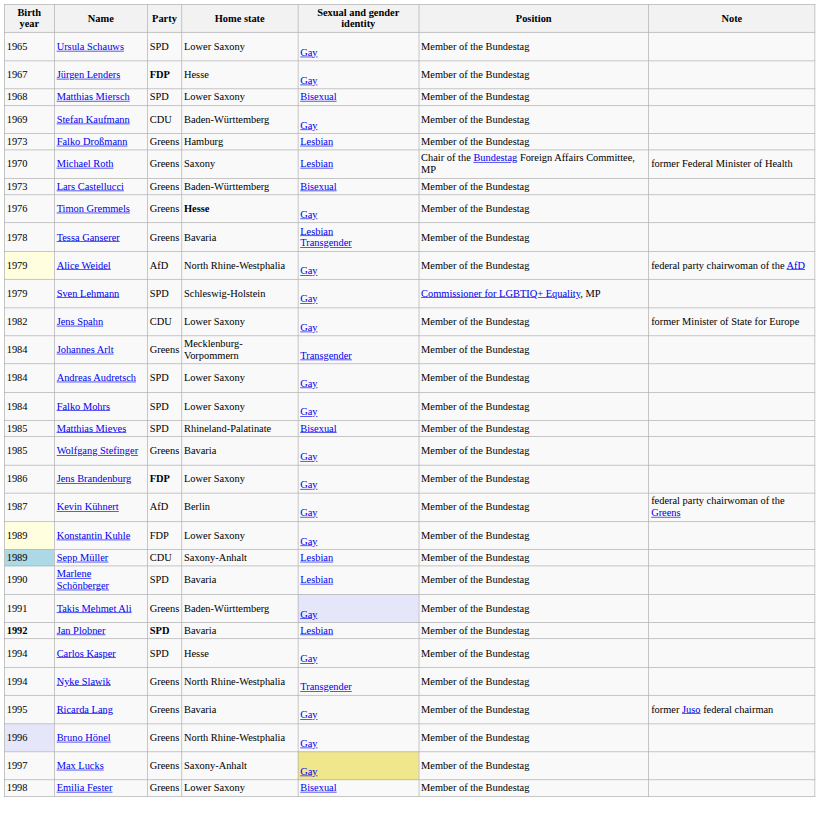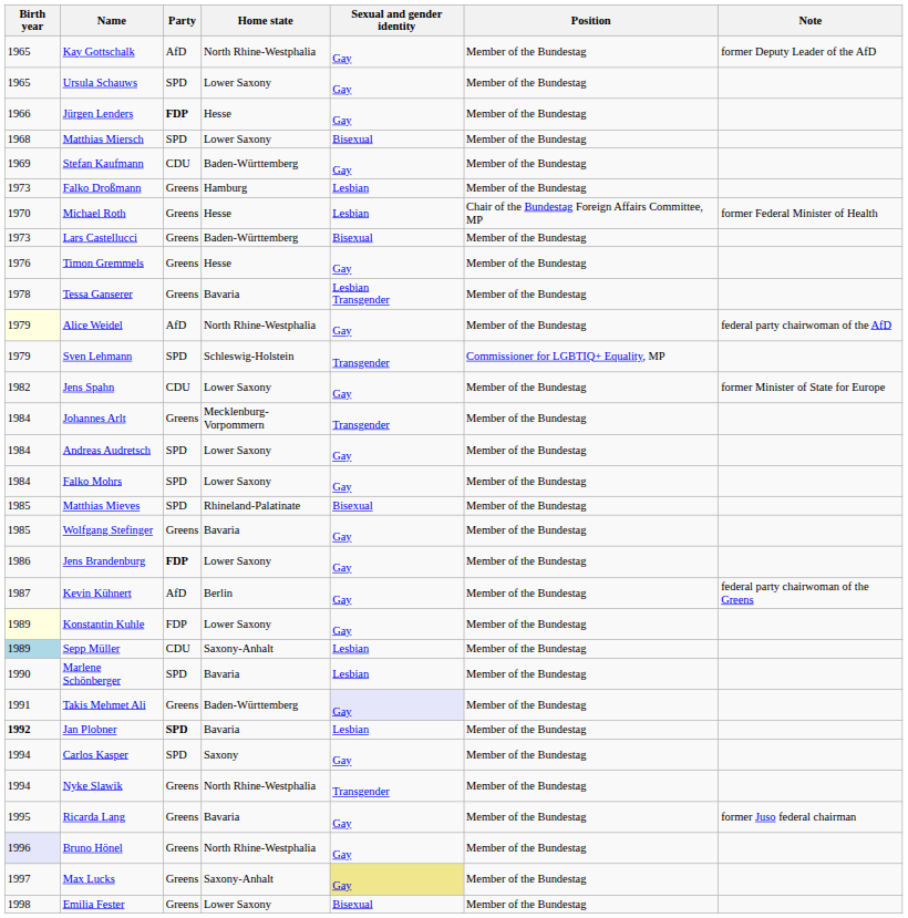 <table class="wikitable sortable">
 <tr>
 <th>Birth year</th>
 <th>Name</th>
 <th>Party</th>
 <th>Home state</th>
 <th>Sexual and gender identity</th>
 <th>Position</th>
 <th>Note</th>
 </tr>
 <tr>
 <td>1965</td>
+<td><a href='#'>Kay Gottschalk</a></td>
+<td>AfD</td>
+<td>North Rhine-Westphalia</td>
+<td><br> <a href='#'>Gay</a></td>
+<td>Member of the Bundestag</td>
+<td>former Deputy Leader of the AfD</td>
+</tr>
+<tr>
+<td>1965</td>
 <td><a href='#'>Ursula Schauws</a></td>
 <td>SPD</td>
 <td>Lower Saxony</td>
 <td><br> <a href='#'>Gay</a></td>
 <td>Member of the Bundestag</td>
 <td></td>
 </tr>
 <tr>
-<td>1967</td>
+<td>1966</td>
 <td><a href='#'>Jürgen Lenders</a></td>
 <td><strong>FDP</strong></td>
 <td>Hesse</td>
 <td><br> <a href='#'>Gay</a></td>
 <td>Member of the Bundestag</td>
 <td></td>
 </tr>
 <tr>
 <td>1968</td>
 <td><a href='#'>Matthias Miersch</a></td>
 <td>SPD</td>
 <td>Lower Saxony</td>
 <td> <a href='#'>Bisexual</a></td>
 <td>Member of the Bundestag</td>
 <td></td>
 </tr>
 <tr>
 <td>1969</td>
 <td><a href='#'>Stefan Kaufmann</a></td>
 <td>CDU</td>
 <td>Baden-Württemberg</td>
 <td><br> <a href='#'>Gay</a></td>
 <td>Member of the Bundestag</td>
 <td></td>
 </tr>
 <tr>
 <td>1973</td>
 <td><a href='#'>Falko Droßmann</a></td>
 <td>Greens</td>
 <td>Hamburg</td>
 <td> <a href='#'>Lesbian</a></td>
 <td>Member of the Bundestag</td>
 <td></td>
 </tr>
 <tr>
 <td>1970</td>
 <td><a href='#'>Michael Roth</a></td>
 <td>Greens</td>
-<td>Saxony</td>
+<td>Hesse</td>
 <td> <a href='#'>Lesbian</a></td>
 <td>Chair of the <a href='#'>Bundestag</a> Foreign Affairs Committee, MP</td>
 <td>former Federal Minister of Health</td>
 </tr>
 <tr>
 <td>1973</td>
 <td><a href='#'>Lars Castellucci</a></td>
 <td>Greens</td>
 <td>Baden-Württemberg</td>
 <td> <a href='#'>Bisexual</a></td>
 <td>Member of the Bundestag</td>
 <td></td>
 </tr>
 <tr>
 <td>1976</td>
 <td><a href='#'>Timon Gremmels</a></td>
 <td>Greens</td>
-<td><strong>Hesse</strong></td>
+<td>Hesse</td>
 <td><br> <a href='#'>Gay</a></td>
 <td>Member of the Bundestag</td>
 <td></td>
 </tr>
 <tr>
 <td>1978</td>
 <td><a href='#'>Tessa Ganserer</a></td>
 <td>Greens</td>
 <td>Bavaria</td>
 <td> <a href='#'>Lesbian</a><br> <a href='#'>Transgender</a></td>
 <td>Member of the Bundestag</td>
 <td></td>
 </tr>
 <tr>
 <td style="background: lightyellow;">1979</td>
 <td><a href='#'>Alice Weidel</a></td>
 <td>AfD</td>
 <td>North Rhine-Westphalia</td>
 <td><br> <a href='#'>Gay</a></td>
 <td>Member of the Bundestag</td>
 <td>federal party chairwoman of the <a href='#'>AfD</a></td>
 </tr>
 <tr>
 <td>1979</td>
 <td><a href='#'>Sven Lehmann</a></td>
 <td>SPD</td>
 <td>Schleswig-Holstein</td>
-<td><br> <a href='#'>Gay</a></td>
+<td><br> <a href='#'>Transgender</a></td>
 <td><a href='#'>Commissioner for LGBTIQ+ Equality</a>, MP</td>
 <td></td>
 </tr>
 <tr>
 <td>1982</td>
 <td><a href='#'>Jens Spahn</a></td>
 <td>CDU</td>
 <td>Lower Saxony</td>
 <td><br> <a href='#'>Gay</a></td>
 <td>Member of the Bundestag</td>
 <td>former Minister of State for Europe</td>
 </tr>
 <tr>
 <td>1984</td>
 <td><a href='#'>Johannes Arlt</a></td>
 <td>Greens</td>
 <td>Mecklenburg-Vorpommern</td>
 <td><br> <a href='#'>Transgender</a></td>
 <td>Member of the Bundestag</td>
 <td></td>
 </tr>
 <tr>
 <td>1984</td>
 <td><a href='#'>Andreas Audretsch</a></td>
 <td>SPD</td>
 <td>Lower Saxony</td>
 <td><br> <a href='#'>Gay</a></td>
 <td>Member of the Bundestag</td>
 <td></td>
 </tr>
 <tr>
 <td>1984</td>
 <td><a href='#'>Falko Mohrs</a></td>
 <td>SPD</td>
 <td>Lower Saxony</td>
 <td><br> <a href='#'>Gay</a></td>
 <td>Member of the Bundestag</td>
 <td></td>
 </tr>
 <tr>
 <td>1985</td>
 <td><a href='#'>Matthias Mieves</a></td>
 <td>SPD</td>
 <td>Rhineland-Palatinate</td>
 <td> <a href='#'>Bisexual</a></td>
 <td>Member of the Bundestag</td>
 <td></td>
 </tr>
 <tr>
 <td>1985</td>
 <td><a href='#'>Wolfgang Stefinger</a></td>
 <td>Greens</td>
 <td>Bavaria</td>
 <td><br> <a href='#'>Gay</a></td>
 <td>Member of the Bundestag</td>
 <td></td>
 </tr>
 <tr>
 <td>1986</td>
 <td><a href='#'>Jens Brandenburg</a></td>
 <td><strong>FDP</strong></td>
 <td>Lower Saxony</td>
 <td><br> <a href='#'>Gay</a></td>
 <td>Member of the Bundestag</td>
 <td></td>
 </tr>
 <tr>
 <td>1987</td>
 <td><a href='#'>Kevin Kühnert</a></td>
 <td>AfD</td>
 <td>Berlin</td>
 <td><br> <a href='#'>Gay</a></td>
 <td>Member of the Bundestag</td>
 <td>federal party chairwoman of the <a href='#'>Greens</a></td>
 </tr>
 <tr>
 <td style="background: lightyellow;">1989</td>
 <td><a href='#'>Konstantin Kuhle</a></td>
 <td>FDP</td>
 <td>Lower Saxony</td>
 <td><br> <a href='#'>Gay</a></td>
 <td>Member of the Bundestag</td>
 <td></td>
 </tr>
 <tr>
 <td style="background: lightblue;">1989</td>
 <td><a href='#'>Sepp Müller</a></td>
 <td>CDU</td>
 <td>Saxony-Anhalt</td>
 <td> <a href='#'>Lesbian</a></td>
 <td>Member of the Bundestag</td>
 <td></td>
 </tr>
 <tr>
 <td>1990</td>
 <td><a href='#'>Marlene Schönberger</a></td>
 <td>SPD</td>
 <td>Bavaria</td>
 <td> <a href='#'>Lesbian</a></td>
 <td>Member of the Bundestag</td>
 <td></td>
 </tr>
 <tr>
 <td>1991</td>
 <td><a href='#'>Takis Mehmet Ali</a></td>
 <td>Greens</td>
 <td>Baden-Württemberg</td>
 <td style="background: lavender;"><br> <a href='#'>Gay</a></td>
 <td>Member of the Bundestag</td>
 <td></td>
 </tr>
 <tr>
 <td><strong>1992</strong></td>
 <td><a href='#'>Jan Plobner</a></td>
 <td><strong>SPD</strong></td>
 <td>Bavaria</td>
 <td> <a href='#'>Lesbian</a></td>
 <td>Member of the Bundestag</td>
 <td></td>
 </tr>
 <tr>
 <td>1994</td>
 <td><a href='#'>Carlos Kasper</a></td>
 <td>SPD</td>
-<td>Hesse</td>
+<td>Saxony</td>
 <td><br> <a href='#'>Gay</a></td>
 <td>Member of the Bundestag</td>
 <td></td>
 </tr>
 <tr>
 <td>1994</td>
 <td><a href='#'>Nyke Slawik</a></td>
 <td>Greens</td>
 <td>North Rhine-Westphalia</td>
 <td><br> <a href='#'>Transgender</a></td>
 <td>Member of the Bundestag</td>
 <td></td>
 </tr>
 <tr>
 <td>1995</td>
 <td><a href='#'>Ricarda Lang</a></td>
 <td>Greens</td>
 <td>Bavaria</td>
 <td><br> <a href='#'>Gay</a></td>
 <td>Member of the Bundestag</td>
 <td>former <a href='#'>Juso</a> federal chairman</td>
 </tr>
 <tr>
 <td style="background: lavender;">1996</td>
 <td><a href='#'>Bruno Hönel</a></td>
 <td>Greens</td>
 <td>North Rhine-Westphalia</td>
 <td><br> <a href='#'>Gay</a></td>
 <td>Member of the Bundestag</td>
 <td></td>
 </tr>
 <tr>
 <td>1997</td>
 <td><a href='#'>Max Lucks</a></td>
 <td>Greens</td>
 <td>Saxony-Anhalt</td>
 <td style="background: khaki;"><br> <a href='#'>Gay</a></td>
 <td>Member of the Bundestag</td>
 <td></td>
 </tr>
 <tr>
 <td>1998</td>
 <td><a href='#'>Emilia Fester</a></td>
 <td>Greens</td>
 <td>Lower Saxony</td>
 <td> <a href='#'>Bisexual</a></td>
 <td>Member of the Bundestag</td>
 <td></td>
 </tr>
 </table>
